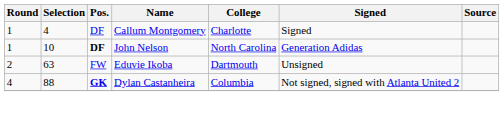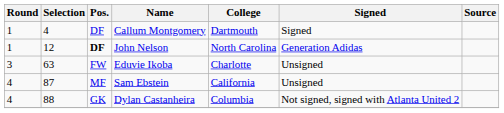 <table class="wikitable">
 <tr>
 <th>Round</th>
 <th>Selection</th>
 <th>Pos.</th>
 <th>Name</th>
 <th>College</th>
 <th>Signed</th>
 <th>Source</th>
 </tr>
 <tr>
 <td>1</td>
 <td>4</td>
 <td><a href='#'>DF</a></td>
 <td> <a href='#'>Callum Montgomery</a></td>
-<td><a href='#'>Charlotte</a></td>
+<td><a href='#'>Dartmouth</a></td>
 <td>Signed</td>
 <td></td>
 </tr>
 <tr>
 <td>1</td>
-<td>10</td>
+<td>12</td>
 <td><strong>DF</strong></td>
 <td> <a href='#'>John Nelson</a></td>
 <td><a href='#'>North Carolina</a></td>
 <td><a href='#'>Generation Adidas</a></td>
 <td></td>
 </tr>
 <tr>
-<td>2</td>
+<td>3</td>
 <td>63</td>
 <td><a href='#'>FW</a></td>
 <td> <a href='#'>Eduvie Ikoba</a></td>
-<td><a href='#'>Dartmouth</a></td>
+<td><a href='#'>Charlotte</a></td>
+<td>Unsigned</td>
+<td></td>
+</tr>
+<tr>
+<td>4</td>
+<td>87</td>
+<td><a href='#'>MF</a></td>
+<td> <a href='#'>Sam Ebstein</a></td>
+<td><a href='#'>California</a></td>
 <td>Unsigned</td>
 <td></td>
 </tr>
 <tr>
 <td>4</td>
 <td>88</td>
-<td><strong><a href='#'>GK</a></strong></td>
+<td><a href='#'>GK</a></td>
 <td> <a href='#'>Dylan Castanheira</a></td>
 <td><a href='#'>Columbia</a></td>
 <td>Not signed, signed with <a href='#'>Atlanta United 2</a></td>
 <td></td>
 </tr>
 <tr>
 </tr>
 </table>
